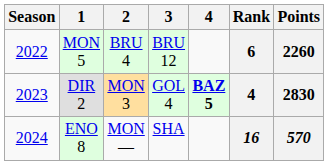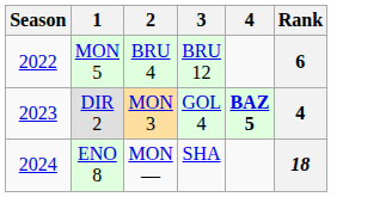 <table class="wikitable" style="text-align:center;">
 <tr>
 <th>Season</th>
 <th>1</th>
 <th>2</th>
 <th>3</th>
 <th>4</th>
 <th>Rank</th>
-<th>Points</th>
 </tr>
 <tr>
 <td><a href='#'>2022</a></td>
 <td bgcolor="#dfffdf"><a href='#'>MON</a><br>5</td>
 <td bgcolor="#dfffdf"><a href='#'>BRU</a><br>4</td>
 <td bgcolor="#dfffdf"><a href='#'>BRU</a><br>12</td>
 <td></td>
 <th>6</th>
-<th>2260</th>
 </tr>
 <tr>
 <td><a href='#'>2023</a></td>
 <td bgcolor="#dfdfdf"><a href='#'>DIR</a><br>2</td>
 <td bgcolor="#ffdf9f"><a href='#'>MON</a><br>3</td>
 <td bgcolor="#dfffdf"><a href='#'>GOL</a><br>4</td>
 <td bgcolor="#dfffdf"><strong><a href='#'>BAZ</a><br>5</strong></td>
 <th>4</th>
-<th>2830</th>
 </tr>
 <tr>
 <td><a href='#'>2024</a></td>
 <td bgcolor="#dfffdf"><a href='#'>ENO</a><br>8</td>
 <td><a href='#'>MON</a><br>—</td>
 <td><a href='#'>SHA</a><br> </td>
 <td></td>
-<th><em>16</em></th>
-<th><em>570</em></th>
+<th><em>18</em></th>
 </tr>
 </table>
